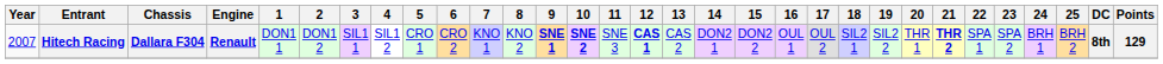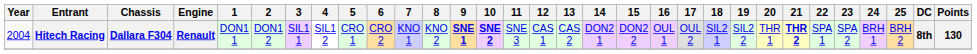 <table class="wikitable" style="text-align:center; font-size:85%">
 <tr>
 <th scope="col">Year</th>
 <th scope="col">Entrant</th>
 <th scope="col">Chassis</th>
 <th scope="col">Engine</th>
 <th>1</th>
 <th>2</th>
 <th>3</th>
 <th>4</th>
 <th>5</th>
 <th>6</th>
 <th>7</th>
 <th>8</th>
 <th>9</th>
 <th>10</th>
 <th>11</th>
 <th>12</th>
 <th>13</th>
 <th>14</th>
 <th>15</th>
 <th>16</th>
 <th>17</th>
 <th>18</th>
 <th>19</th>
 <th>20</th>
 <th>21</th>
 <th>22</th>
 <th>23</th>
 <th>24</th>
 <th>25</th>
 <th>DC</th>
 <th>Points</th>
 </tr>
 <tr>
-<td><a href='#'>2007</a></td>
+<td><a href='#'>2004</a></td>
 <th nowrap><a href='#'>Hitech Racing</a></th>
 <th nowrap><a href='#'>Dallara F304</a></th>
 <th nowrap><a href='#'>Renault</a></th>
 <td style="background:#DFFFDF;"><a href='#'>DON1<br>1</a><br></td>
 <td style="background:#DFFFDF;"><a href='#'>DON1<br>2</a><br></td>
 <td style="background:#EFCFFF;"><a href='#'>SIL1<br>1</a><br></td>
 <td style="background:#FFFFFF;"><a href='#'>SIL1<br>2</a><br></td>
 <td style="background:#DFFFDF;"><a href='#'>CRO<br>1</a><br></td>
 <td style="background:#FFDF9F;"><a href='#'>CRO<br>2</a><br></td>
 <td style="background:#CFCFFF;"><a href='#'>KNO<br>1</a><br></td>
 <td style="background:#DFFFDF;"><a href='#'>KNO<br>2</a><br></td>
 <td style="background:#FFDF9F;"><strong><a href='#'>SNE<br>1</a><br></strong></td>
 <td style="background:#EFCFFF;"><strong><a href='#'>SNE<br>2</a></strong><br></td>
 <td style="background:#DFFFDF;"><a href='#'>SNE<br>3</a><br></td>
-<td style="background:#DFFFDF;"><strong><a href='#'>CAS<br>1</a><br></strong></td>
+<td style="background:#DFFFDF;"><a href='#'>CAS<br>1</a><br></td>
 <td style="background:#DFFFDF;"><a href='#'>CAS<br>2</a><br></td>
 <td style="background:#EFCFFF;"><a href='#'>DON2<br>1</a><br></td>
 <td style="background:#EFCFFF;"><a href='#'>DON2<br>2</a><br></td>
 <td style="background:#EFCFFF;"><a href='#'>OUL<br>1</a><br></td>
 <td style="background:#DFDFDF;"><a href='#'>OUL<br>2</a><br></td>
 <td style="background:#CFCFFF;"><a href='#'>SIL2<br>1</a><br></td>
 <td style="background:#DFFFDF;"><a href='#'>SIL2<br>2</a><br></td>
 <td style="background:#FFFFBF;"><a href='#'>THR<br>1</a><br></td>
 <td style="background:#FFFFBF;"><strong><a href='#'>THR<br>2</a></strong><br></td>
 <td style="background:#DFFFDF;"><a href='#'>SPA<br>1</a><br></td>
 <td style="background:#DFFFDF;"><a href='#'>SPA<br>2</a><br></td>
 <td style="background:#EFCFFF;"><a href='#'>BRH<br>1</a><br></td>
 <td style="background:#FFDF9F;"><a href='#'>BRH<br>2</a><br></td>
 <th>8th</th>
-<th>129</th>
+<th>130</th>
 </tr>
 <tr>
 </tr>
 </table>
